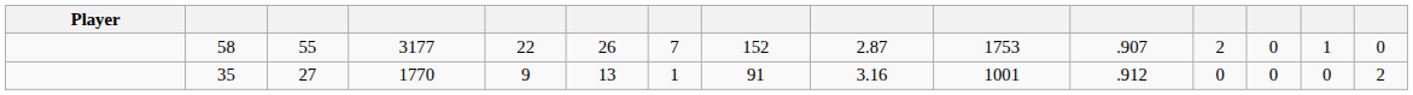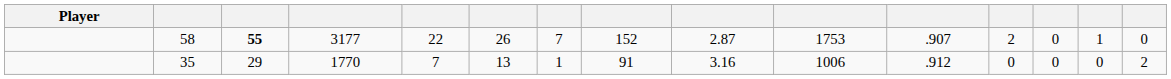 <table class="wikitable sortable" style="width:100%;">
 <tr style="text-align:center; background:#ddd;">
 <th>Player</th>
 <th></th>
 <th></th>
 <th></th>
 <th></th>
 <th></th>
 <th></th>
 <th></th>
 <th></th>
 <th></th>
 <th></th>
 <th></th>
 <th></th>
 <th></th>
 <th></th>
 </tr>
 <tr align=center>
 <td></td>
 <td>58</td>
-<td>55</td>
+<td><strong>55</strong></td>
 <td>3177</td>
 <td>22</td>
 <td>26</td>
 <td>7</td>
 <td>152</td>
 <td>2.87</td>
 <td>1753</td>
 <td>.907</td>
 <td>2</td>
 <td>0</td>
 <td>1</td>
 <td>0</td>
 </tr>
 <tr align=center>
 <td></td>
 <td>35</td>
-<td>27</td>
+<td>29</td>
 <td>1770</td>
-<td>9</td>
+<td>7</td>
 <td>13</td>
 <td>1</td>
 <td>91</td>
 <td>3.16</td>
-<td>1001</td>
+<td>1006</td>
 <td>.912</td>
 <td>0</td>
 <td>0</td>
 <td>0</td>
 <td>2</td>
 </tr>
 </table>
